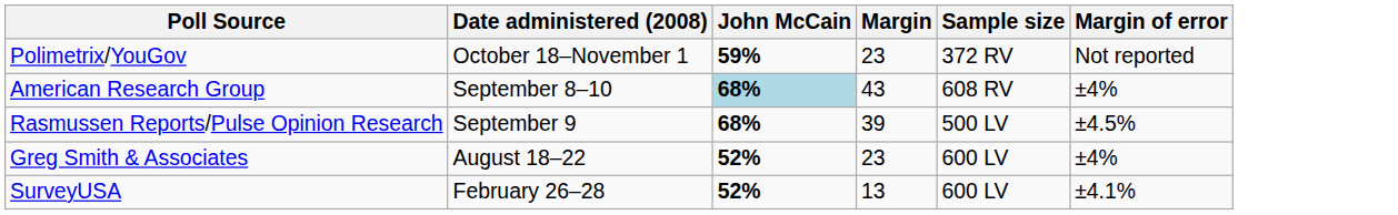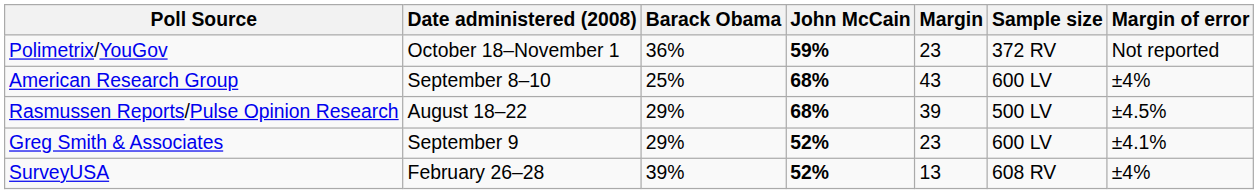 <table class="wikitable collapsible">
 <tr>
 <th>Poll Source</th>
 <th>Date administered (2008)</th>
+<th>Barack Obama</th>
 <th>John McCain</th>
 <th>Margin</th>
 <th>Sample size</th>
 <th>Margin of error</th>
 </tr>
 <tr>
 <td><a href='#'>Polimetrix</a>/<a href='#'>YouGov</a></td>
 <td>October 18–November 1</td>
+<td>36%</td>
 <td><strong>59%</strong></td>
 <td>23</td>
 <td>372 RV</td>
 <td>Not reported</td>
 </tr>
 <tr>
 <td><a href='#'>American Research Group</a></td>
 <td>September 8–10</td>
-<td style="background: lightblue;"><strong>68%</strong></td>
+<td>25%</td>
+<td><strong>68%</strong></td>
 <td>43</td>
-<td>608 RV</td>
+<td>600 LV</td>
 <td>±4%</td>
 </tr>
 <tr>
 <td><a href='#'>Rasmussen Reports</a>/<a href='#'>Pulse Opinion Research</a></td>
-<td>September 9</td>
+<td>August 18–22</td>
+<td>29%</td>
 <td><strong>68%</strong></td>
 <td>39</td>
 <td>500 LV</td>
 <td>±4.5%</td>
 </tr>
 <tr>
 <td><a href='#'>Greg Smith & Associates</a></td>
-<td>August 18–22</td>
+<td>September 9</td>
+<td>29%</td>
 <td><strong>52%</strong></td>
 <td>23</td>
 <td>600 LV</td>
-<td>±4%</td>
+<td>±4.1%</td>
 </tr>
 <tr>
 <td><a href='#'>SurveyUSA</a></td>
 <td>February 26–28</td>
+<td>39%</td>
 <td><strong>52%</strong></td>
 <td>13</td>
-<td>600 LV</td>
-<td>±4.1%</td>
+<td>608 RV</td>
+<td>±4%</td>
 </tr>
 </table>
